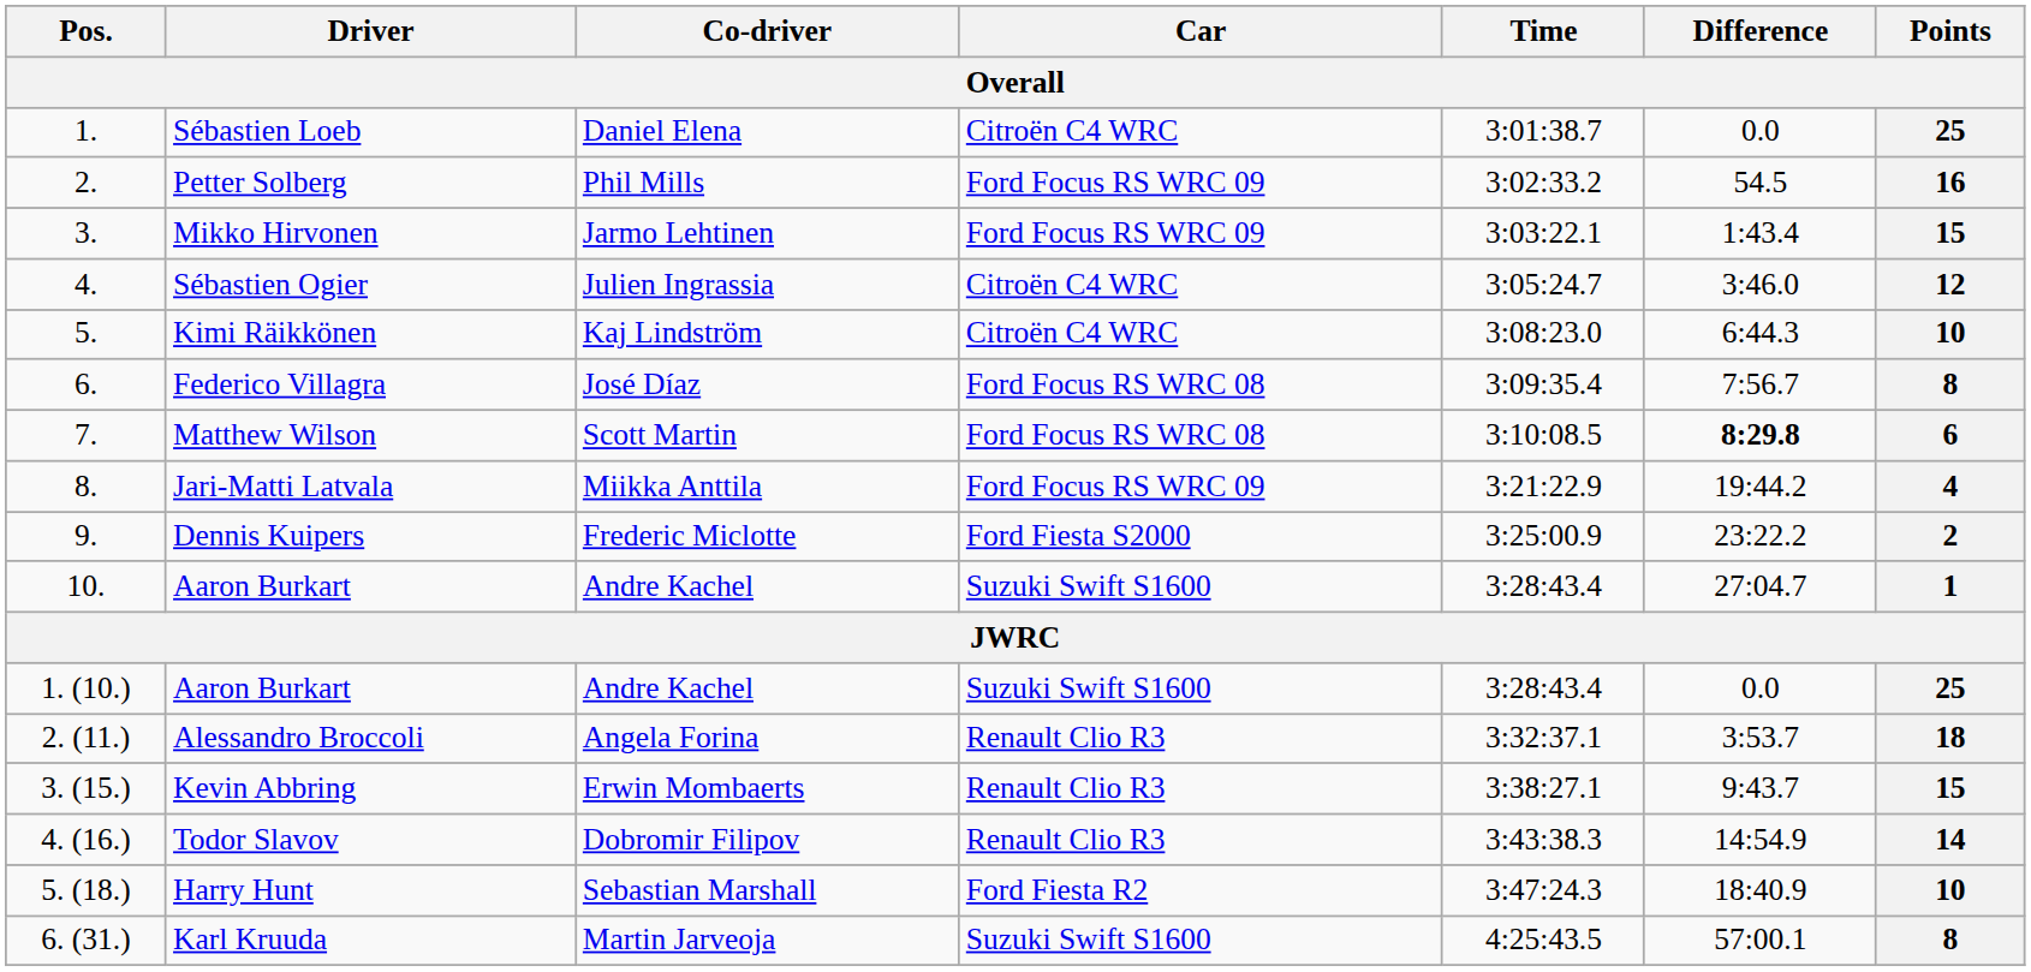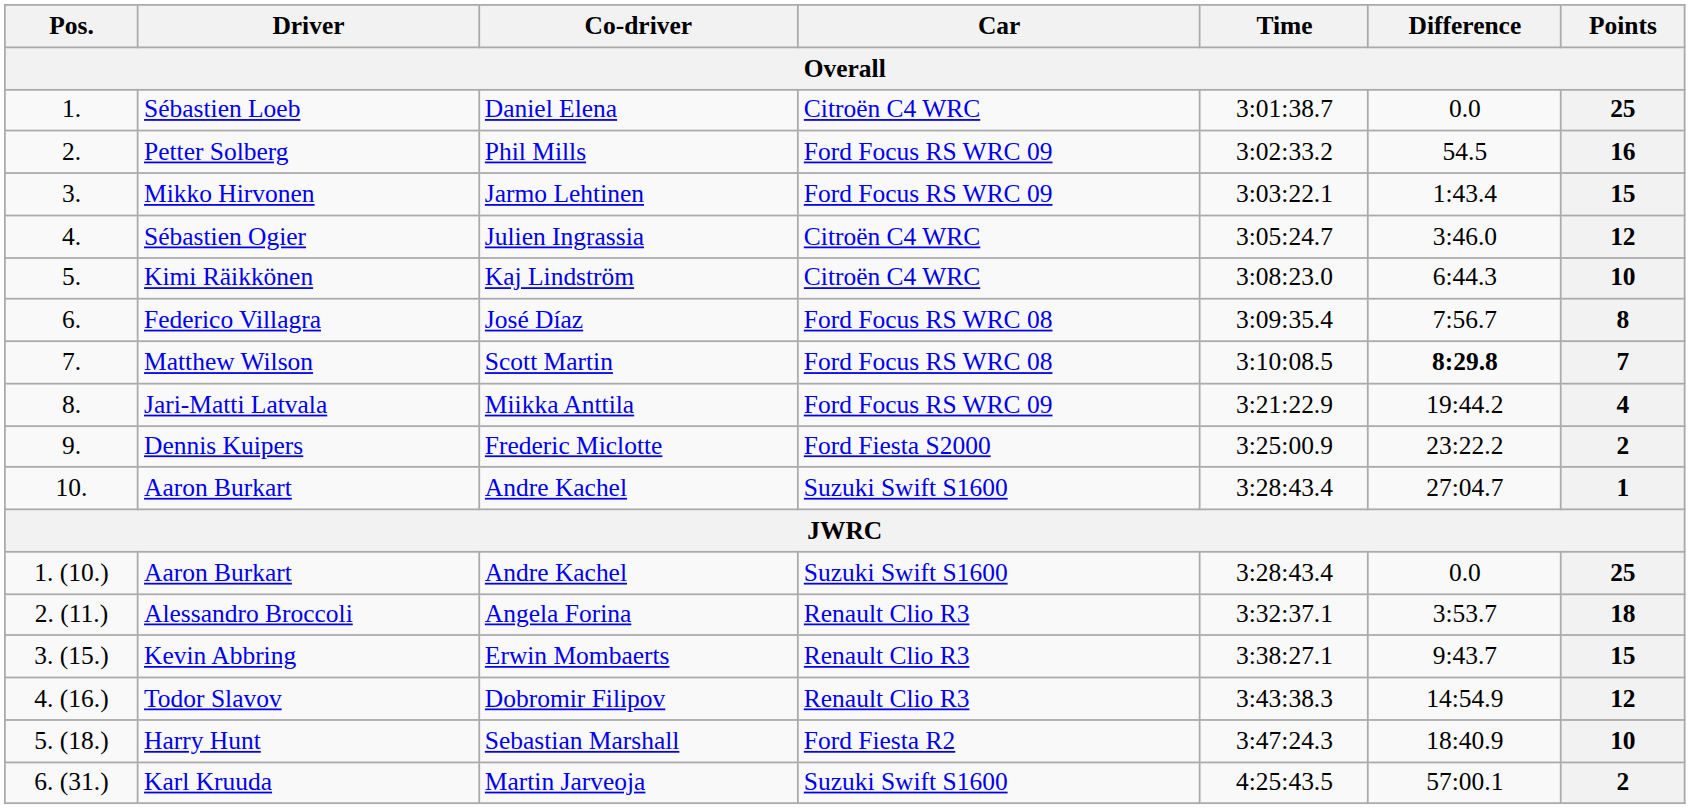 <table class="wikitable" width="100%" style="text-align: center; font-size: 90%; max-width: 950px;">
 <tr>
 <th>Pos.</th>
 <th>Driver</th>
 <th>Co-driver</th>
 <th>Car</th>
 <th>Time</th>
 <th>Difference</th>
 <th>Points</th>
 </tr>
 <tr>
 <th colspan=7>Overall</th>
 </tr>
 <tr>
 <td>1.</td>
 <td align="left"> <a href='#'>Sébastien Loeb</a></td>
 <td align="left"> <a href='#'>Daniel Elena</a></td>
 <td align="left"><a href='#'>Citroën C4 WRC</a></td>
 <td>3:01:38.7</td>
 <td>0.0</td>
 <th>25</th>
 </tr>
 <tr>
 <td>2.</td>
 <td align="left"> <a href='#'>Petter Solberg</a></td>
 <td align="left"> <a href='#'>Phil Mills</a></td>
 <td align="left"><a href='#'>Ford Focus RS WRC 09</a></td>
 <td>3:02:33.2</td>
 <td>54.5</td>
 <th>16</th>
 </tr>
 <tr>
 <td>3.</td>
 <td align="left"> <a href='#'>Mikko Hirvonen</a></td>
 <td align="left"> <a href='#'>Jarmo Lehtinen</a></td>
 <td align="left"><a href='#'>Ford Focus RS WRC 09</a></td>
 <td>3:03:22.1</td>
 <td>1:43.4</td>
 <th>15</th>
 </tr>
 <tr>
 <td>4.</td>
 <td align="left"> <a href='#'>Sébastien Ogier</a></td>
 <td align="left"> <a href='#'>Julien Ingrassia</a></td>
 <td align="left"><a href='#'>Citroën C4 WRC</a></td>
 <td>3:05:24.7</td>
 <td>3:46.0</td>
 <th>12</th>
 </tr>
 <tr>
 <td>5.</td>
 <td align="left"> <a href='#'>Kimi Räikkönen</a></td>
 <td align="left"> <a href='#'>Kaj Lindström</a></td>
 <td align="left"><a href='#'>Citroën C4 WRC</a></td>
 <td>3:08:23.0</td>
 <td>6:44.3</td>
 <th>10</th>
 </tr>
 <tr>
 <td>6.</td>
 <td align="left"> <a href='#'>Federico Villagra</a></td>
 <td align="left"> <a href='#'>José Díaz</a></td>
 <td align="left"><a href='#'>Ford Focus RS WRC 08</a></td>
 <td>3:09:35.4</td>
 <td>7:56.7</td>
 <th>8</th>
 </tr>
 <tr>
 <td>7.</td>
 <td align="left"> <a href='#'>Matthew Wilson</a></td>
 <td align="left"> <a href='#'>Scott Martin</a></td>
 <td align="left"><a href='#'>Ford Focus RS WRC 08</a></td>
 <td>3:10:08.5</td>
 <td><strong>8:29.8</strong></td>
-<th>6</th>
+<th>7</th>
 </tr>
 <tr>
 <td>8.</td>
 <td align="left"> <a href='#'>Jari-Matti Latvala</a></td>
 <td align="left"> <a href='#'>Miikka Anttila</a></td>
 <td align="left"><a href='#'>Ford Focus RS WRC 09</a></td>
 <td>3:21:22.9</td>
 <td>19:44.2</td>
 <th>4</th>
 </tr>
 <tr>
 <td>9.</td>
 <td align="left"> <a href='#'>Dennis Kuipers</a></td>
 <td align="left"> <a href='#'>Frederic Miclotte</a></td>
 <td align="left"><a href='#'>Ford Fiesta S2000</a></td>
 <td>3:25:00.9</td>
 <td>23:22.2</td>
 <th>2</th>
 </tr>
 <tr>
 <td>10.</td>
 <td align="left"> <a href='#'>Aaron Burkart</a></td>
 <td align="left"> <a href='#'>Andre Kachel</a></td>
 <td align="left"><a href='#'>Suzuki Swift S1600</a></td>
 <td>3:28:43.4</td>
 <td>27:04.7</td>
 <th>1</th>
 </tr>
 <tr>
 <th colspan=7>JWRC</th>
 </tr>
 <tr>
 <td>1. (10.)</td>
 <td align="left"> <a href='#'>Aaron Burkart</a></td>
 <td align="left"> <a href='#'>Andre Kachel</a></td>
 <td align="left"><a href='#'>Suzuki Swift S1600</a></td>
 <td>3:28:43.4</td>
 <td>0.0</td>
 <th>25</th>
 </tr>
 <tr>
 <td>2. (11.)</td>
 <td align="left"> <a href='#'>Alessandro Broccoli</a></td>
 <td align="left"> <a href='#'>Angela Forina</a></td>
 <td align="left"><a href='#'>Renault Clio R3</a></td>
 <td>3:32:37.1</td>
 <td>3:53.7</td>
 <th>18</th>
 </tr>
 <tr>
 <td>3. (15.)</td>
 <td align="left"> <a href='#'>Kevin Abbring</a></td>
 <td align="left"> <a href='#'>Erwin Mombaerts</a></td>
 <td align="left"><a href='#'>Renault Clio R3</a></td>
 <td>3:38:27.1</td>
 <td>9:43.7</td>
 <th>15</th>
 </tr>
 <tr>
 <td>4. (16.)</td>
 <td align="left"> <a href='#'>Todor Slavov</a></td>
 <td align="left"> <a href='#'>Dobromir Filipov</a></td>
 <td align="left"><a href='#'>Renault Clio R3</a></td>
 <td>3:43:38.3</td>
 <td>14:54.9</td>
-<th>14</th>
+<th>12</th>
 </tr>
 <tr>
 <td>5. (18.)</td>
 <td align="left"> <a href='#'>Harry Hunt</a></td>
 <td align="left"> <a href='#'>Sebastian Marshall</a></td>
 <td align="left"><a href='#'>Ford Fiesta R2</a></td>
 <td>3:47:24.3</td>
 <td>18:40.9</td>
 <th>10</th>
 </tr>
 <tr>
 <td>6. (31.)</td>
 <td align="left"> <a href='#'>Karl Kruuda</a></td>
 <td align="left"> <a href='#'>Martin Jarveoja</a></td>
 <td align="left"><a href='#'>Suzuki Swift S1600</a></td>
 <td>4:25:43.5</td>
 <td>57:00.1</td>
-<th>8</th>
+<th>2</th>
 </tr>
 </table>
